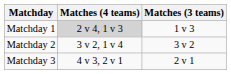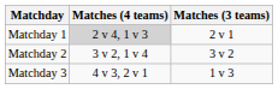 <table class="wikitable" style="text-align:center">
 <tr>
 <th>Matchday</th>
 <th>Matches (4 teams)</th>
 <th>Matches (3 teams)</th>
 </tr>
 <tr>
 <td>Matchday 1</td>
 <td style="background: lightgrey;">2 v 4, 1 v 3</td>
-<td>1 v 3</td>
+<td>2 v 1</td>
 </tr>
 <tr>
 <td>Matchday 2</td>
 <td>3 v 2, 1 v 4</td>
 <td>3 v 2</td>
 </tr>
 <tr>
 <td>Matchday 3</td>
 <td>4 v 3, 2 v 1</td>
-<td>2 v 1</td>
+<td>1 v 3</td>
 </tr>
 </table>
